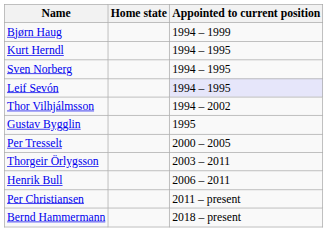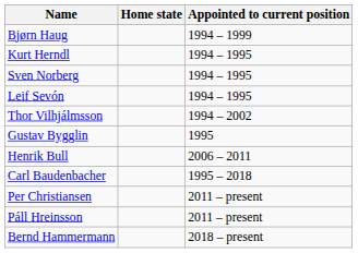 <table class="wikitable">
 <tr>
 <th>Name</th>
 <th>Home state</th>
 <th>Appointed to current position</th>
 </tr>
 <tr>
 <td><a href='#'>Bjørn Haug</a></td>
 <td></td>
 <td>1994 – 1999</td>
 </tr>
 <tr>
 <td><a href='#'>Kurt Herndl</a></td>
 <td></td>
 <td>1994 – 1995</td>
 </tr>
 <tr>
 <td><a href='#'>Sven Norberg</a></td>
 <td></td>
 <td>1994 – 1995</td>
 </tr>
 <tr>
 <td><a href='#'>Leif Sevón</a></td>
 <td></td>
-<td style="background: lavender;">1994 – 1995</td>
+<td>1994 – 1995</td>
 </tr>
 <tr>
 <td><a href='#'>Thor Vilhjálmsson</a></td>
 <td></td>
 <td>1994 – 2002</td>
 </tr>
 <tr>
 <td><a href='#'>Gustav Bygglin</a></td>
 <td></td>
 <td>1995</td>
 </tr>
 <tr>
-<td><a href='#'>Per Tresselt</a></td>
-<td></td>
-<td>2000 – 2005</td>
-</tr>
-<tr>
-<td><a href='#'>Thorgeir Örlygsson</a></td>
-<td></td>
-<td>2003 – 2011</td>
-</tr>
-<tr>
 <td><a href='#'>Henrik Bull</a></td>
 <td></td>
 <td>2006 – 2011</td>
 </tr>
 <tr>
+<td><a href='#'>Carl Baudenbacher</a></td>
+<td></td>
+<td>1995 – 2018</td>
+</tr>
+<tr>
 <td><a href='#'>Per Christiansen</a></td>
+<td></td>
+<td>2011 – present</td>
+</tr>
+<tr>
+<td><a href='#'>Páll Hreinsson</a></td>
 <td></td>
 <td>2011 – present</td>
 </tr>
 <tr>
 <td><a href='#'>Bernd Hammermann</a></td>
 <td></td>
 <td>2018 – present</td>
 </tr>
 </table>
